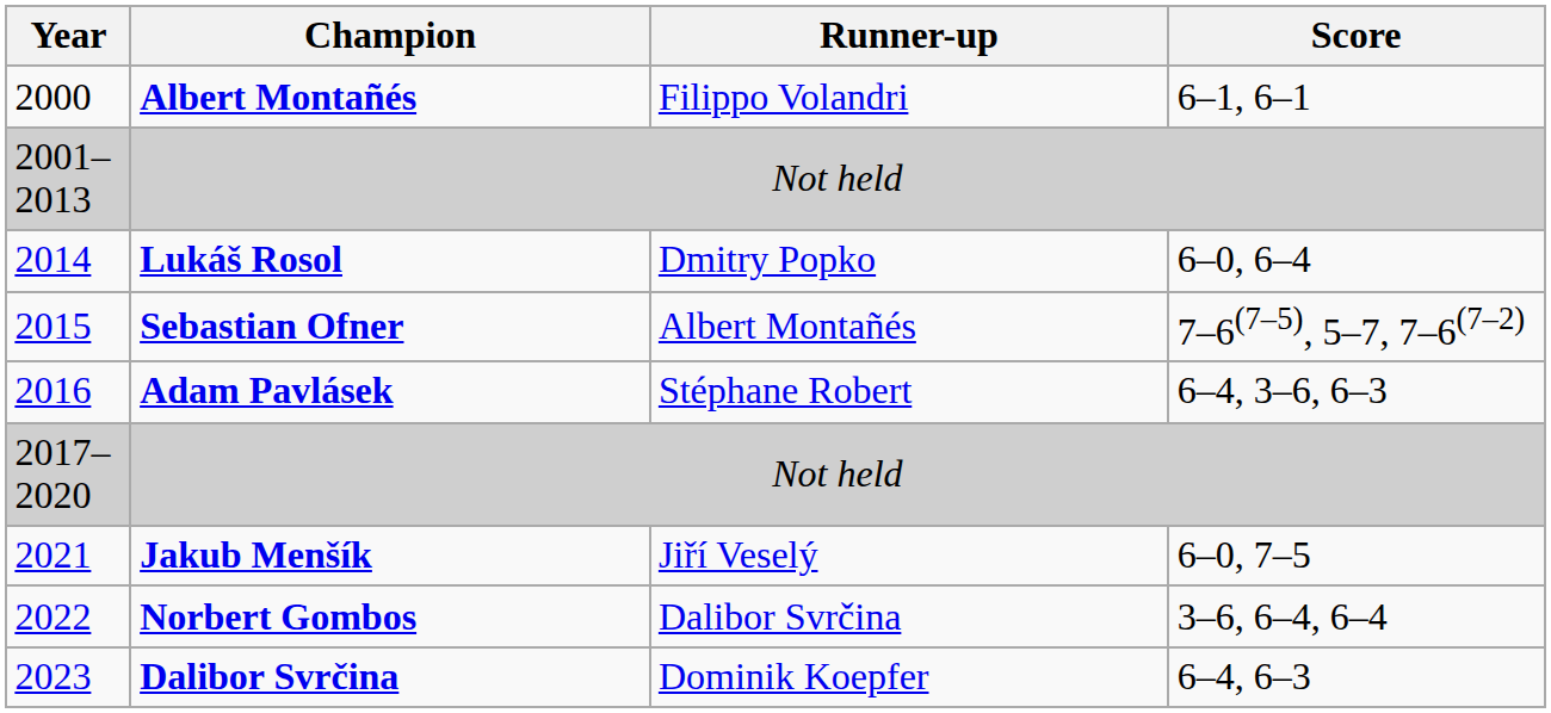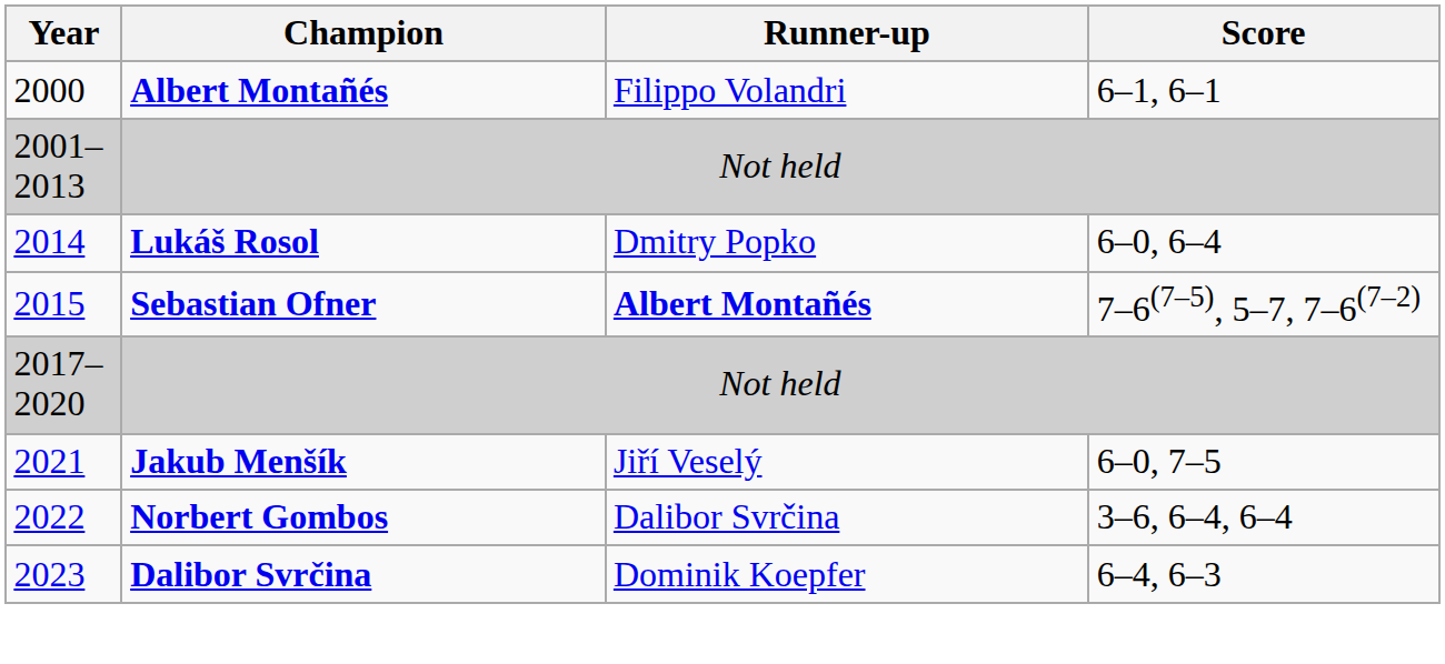 <table class="wikitable">
 <tr>
 <th style="width:45px">Year</th>
 <th style="width:210px">Champion</th>
 <th style="width:210px">Runner-up</th>
 <th style="width:150px">Score</th>
 </tr>
 <tr>
 <td>2000</td>
 <td> <strong><a href='#'>Albert Montañés</a></strong></td>
 <td> <a href='#'>Filippo Volandri</a></td>
 <td>6–1, 6–1</td>
 </tr>
 <tr>
 <td style="background:#cfcfcf">2001–2013</td>
 <td colspan=3 align=center style="background:#cfcfcf"><em>Not held</em></td>
 </tr>
 <tr>
 <td><a href='#'>2014</a></td>
 <td> <strong><a href='#'>Lukáš Rosol</a></strong></td>
 <td> <a href='#'>Dmitry Popko</a></td>
 <td>6–0, 6–4</td>
 </tr>
 <tr>
 <td><a href='#'>2015</a></td>
 <td> <strong><a href='#'>Sebastian Ofner</a></strong></td>
-<td> <a href='#'>Albert Montañés</a></td>
+<td><strong> <a href='#'>Albert Montañés</a></strong></td>
 <td>7–6<sup>(7–5)</sup>, 5–7, 7–6<sup>(7–2)</sup></td>
-</tr>
-<tr>
-<td><a href='#'>2016</a></td>
-<td> <strong><a href='#'>Adam Pavlásek</a></strong></td>
-<td> <a href='#'>Stéphane Robert</a></td>
-<td>6–4, 3–6, 6–3</td>
 </tr>
 <tr>
 <td style="background:#cfcfcf">2017–2020</td>
 <td colspan=3 align=center style="background:#cfcfcf"><em>Not held</em></td>
 </tr>
 <tr>
 <td><a href='#'>2021</a></td>
 <td> <strong><a href='#'>Jakub Menšík</a></strong></td>
 <td> <a href='#'>Jiří Veselý</a></td>
 <td>6–0, 7–5</td>
 </tr>
 <tr>
 <td><a href='#'>2022</a></td>
 <td> <strong><a href='#'>Norbert Gombos</a></strong></td>
 <td> <a href='#'>Dalibor Svrčina</a></td>
 <td>3–6, 6–4, 6–4</td>
 </tr>
 <tr>
 <td><a href='#'>2023</a></td>
 <td> <strong><a href='#'>Dalibor Svrčina</a></strong></td>
 <td> <a href='#'>Dominik Koepfer</a></td>
 <td>6–4, 6–3</td>
 </tr>
 </table>
